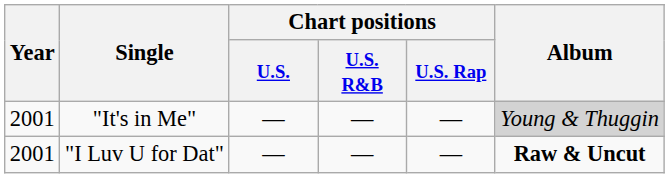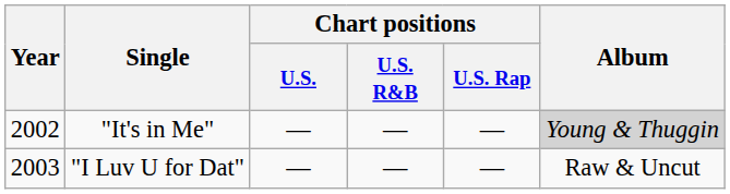 <table class="wikitable" style="text-align: center">
 <tr>
 <th rowspan="2">Year</th>
 <th rowspan="2">Single</th>
 <th colspan="3">Chart positions</th>
 <th rowspan="2">Album</th>
 </tr>
 <tr>
 <th width="56"><small><a href='#'>U.S.</a></small></th>
 <th width="56"><small><a href='#'>U.S. R&B</a></small></th>
 <th width="56"><small><a href='#'>U.S. Rap</a></small></th>
 </tr>
 <tr>
-<td>2001</td>
+<td>2002</td>
 <td>"It's in Me"</td>
 <td style="text-align:center;">—</td>
 <td style="text-align:center;">—</td>
 <td style="text-align:center;">—</td>
 <td style="background: lightgrey;"><em>Young & Thuggin<strong></td>
 </tr>
 <tr>
-<td>2001</td>
+<td>2003</td>
 <td>"I Luv U for Dat"</td>
 <td style="text-align:center;">—</td>
 <td style="text-align:center;">—</td>
 <td style="text-align:center;">—</td>
-<td><strong></em>Raw & Uncut<em></strong></td>
+<td></em>Raw & Uncut<em></td>
 </tr>
 </table>
